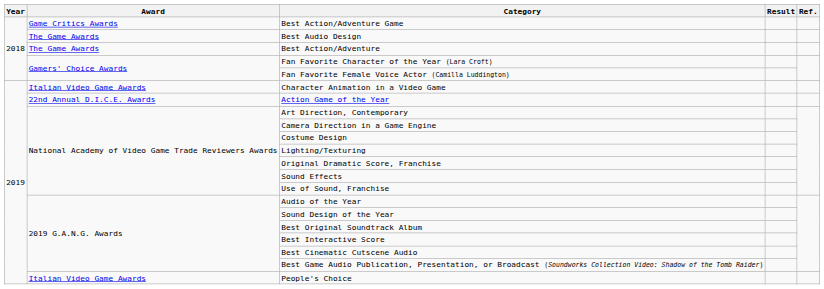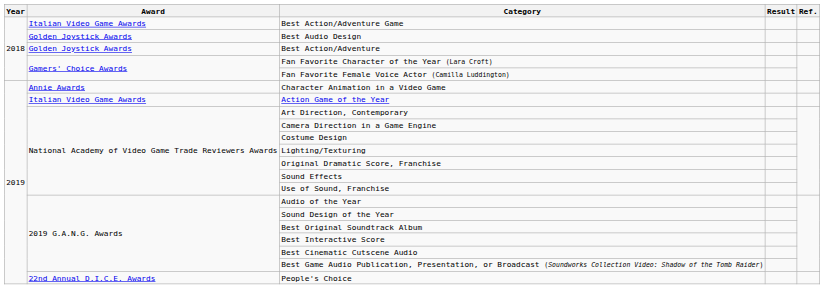 <table class="wikitable unsortable">
 <tr>
 <th>Year</th>
 <th>Award</th>
 <th>Category</th>
 <th>Result</th>
 <th>Ref.</th>
 </tr>
 <tr>
 <td rowspan="5" style="text-align:center;">2018</td>
-<td><a href='#'>Game Critics Awards</a></td>
+<td><a href='#'>Italian Video Game Awards</a></td>
 <td>Best Action/Adventure Game</td>
 <td></td>
 <td></td>
 </tr>
 <tr>
-<td><a href='#'>The Game Awards</a></td>
+<td><a href='#'>Golden Joystick Awards</a></td>
 <td>Best Audio Design</td>
 <td></td>
 <td></td>
 </tr>
 <tr>
-<td><a href='#'>The Game Awards</a></td>
+<td><a href='#'>Golden Joystick Awards</a></td>
 <td>Best Action/Adventure</td>
 <td></td>
 <td></td>
 </tr>
 <tr>
 <td rowspan="2"><a href='#'>Gamers' Choice Awards</a></td>
 <td>Fan Favorite Character of the Year <small>(Lara Croft)</small></td>
 <td></td>
 <td rowspan="2"></td>
 </tr>
 <tr>
 <td>Fan Favorite Female Voice Actor <small>(Camilla Luddington)</small></td>
 <td></td>
 </tr>
 <tr>
 <td style="text-align:center;" rowspan="16">2019</td>
-<td><a href='#'>Italian Video Game Awards</a></td>
+<td><a href='#'>Annie Awards</a></td>
 <td>Character Animation in a Video Game</td>
 <td></td>
 <td></td>
 </tr>
 <tr>
-<td><a href='#'>22nd Annual D.I.C.E. Awards</a></td>
+<td><a href='#'>Italian Video Game Awards</a></td>
 <td><a href='#'>Action Game of the Year</a></td>
 <td></td>
 <td></td>
 </tr>
 <tr>
 <td rowspan="7">National Academy of Video Game Trade Reviewers Awards</td>
 <td>Art Direction, Contemporary</td>
 <td></td>
 <td rowspan="7"></td>
 </tr>
 <tr>
 <td>Camera Direction in a Game Engine</td>
 <td></td>
 </tr>
 <tr>
 <td>Costume Design</td>
 <td></td>
 </tr>
 <tr>
 <td>Lighting/Texturing</td>
 <td></td>
 </tr>
 <tr>
 <td>Original Dramatic Score, Franchise</td>
 <td></td>
 </tr>
 <tr>
 <td>Sound Effects</td>
 <td></td>
 </tr>
 <tr>
 <td>Use of Sound, Franchise</td>
 <td></td>
 </tr>
 <tr>
 <td rowspan="6">2019 G.A.N.G. Awards</td>
 <td>Audio of the Year</td>
 <td></td>
 <td rowspan="6"></td>
 </tr>
 <tr>
 <td>Sound Design of the Year</td>
 <td></td>
 </tr>
 <tr>
 <td>Best Original Soundtrack Album</td>
 <td></td>
 </tr>
 <tr>
 <td>Best Interactive Score</td>
 <td></td>
 </tr>
 <tr>
 <td>Best Cinematic Cutscene Audio</td>
 <td></td>
 </tr>
 <tr>
 <td>Best Game Audio Publication, Presentation, or Broadcast <small>(<em>Soundworks Collection Video: Shadow of the Tomb Raider</em>)</small></td>
 <td></td>
 </tr>
 <tr>
-<td><a href='#'>Italian Video Game Awards</a></td>
+<td><a href='#'>22nd Annual D.I.C.E. Awards</a></td>
 <td>People's Choice</td>
 <td></td>
 <td></td>
 </tr>
 </table>
